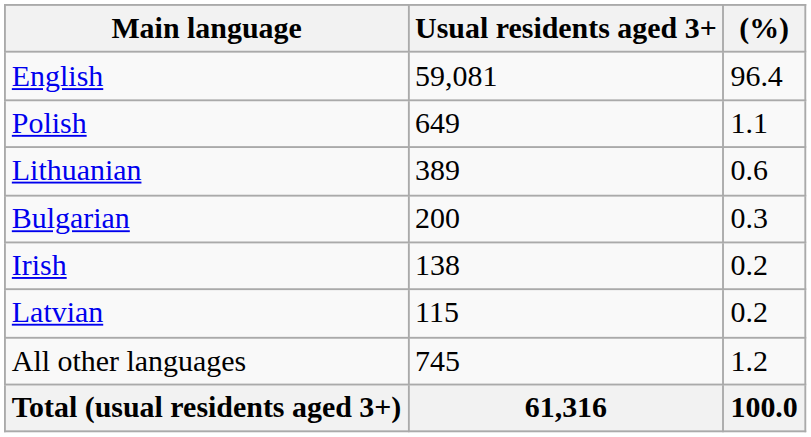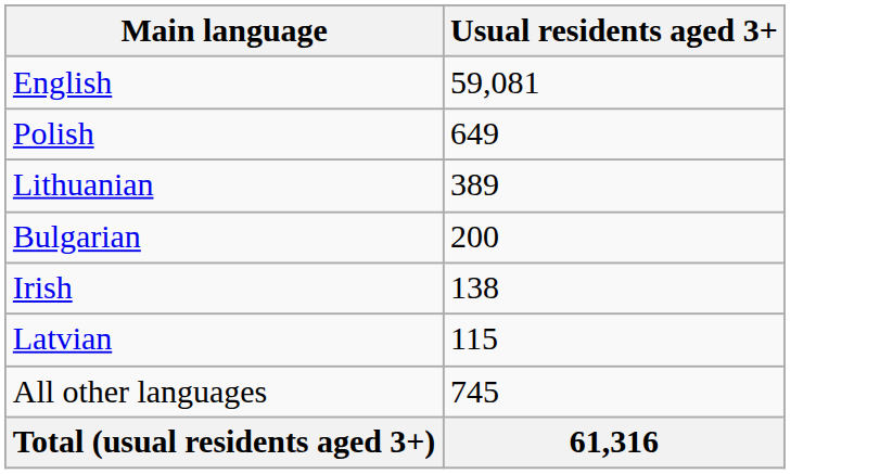 <table class="wikitable">
 <tr>
 <th>Main language</th>
 <th>Usual residents aged 3+</th>
-<th>(%)</th>
 </tr>
 <tr>
 <td><a href='#'>English</a></td>
 <td>59,081</td>
-<td>96.4</td>
 </tr>
 <tr>
 <td><a href='#'>Polish</a></td>
 <td>649</td>
-<td>1.1</td>
 </tr>
 <tr>
 <td><a href='#'>Lithuanian</a></td>
 <td>389</td>
-<td>0.6</td>
 </tr>
 <tr>
 <td><a href='#'>Bulgarian</a></td>
 <td>200</td>
-<td>0.3</td>
 </tr>
 <tr>
 <td><a href='#'>Irish</a></td>
 <td>138</td>
-<td>0.2</td>
 </tr>
 <tr>
 <td><a href='#'>Latvian</a></td>
 <td>115</td>
-<td>0.2</td>
 </tr>
 <tr>
 <td>All other languages</td>
 <td>745</td>
-<td>1.2</td>
 </tr>
 <tr>
 <th>Total (usual residents aged 3+)</th>
 <th>61,316</th>
-<th>100.0</th>
 </tr>
 </table>
